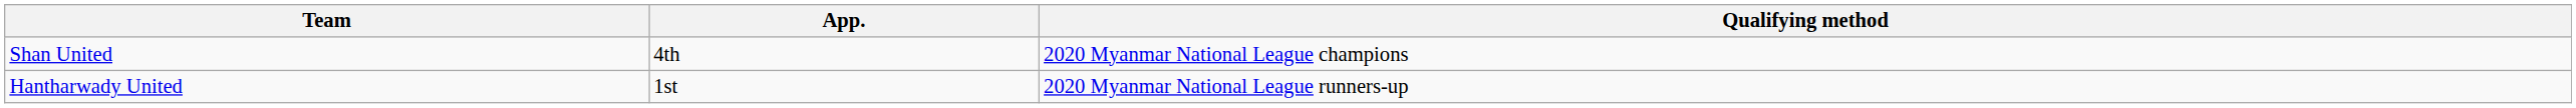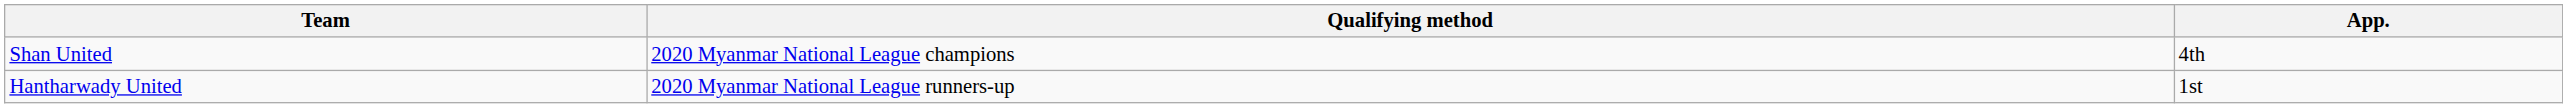 <table class="wikitable" style="table-layout:fixed;width:100%;">
 <tr>
 <th width=25%>Team</th>
+<th width=60%>Qualifying method</th>
 <th width=15%>App. </th>
-<th width=60%>Qualifying method</th>
 </tr>
 <tr>
 <td> <a href='#'>Shan United</a></td>
+<td><a href='#'>2020 Myanmar National League</a> champions</td>
 <td>4th </td>
-<td><a href='#'>2020 Myanmar National League</a> champions</td>
 </tr>
 <tr>
 <td> <a href='#'>Hantharwady United</a></td>
+<td><a href='#'>2020 Myanmar National League</a> runners-up</td>
 <td>1st</td>
-<td><a href='#'>2020 Myanmar National League</a> runners-up</td>
 </tr>
 </table>
